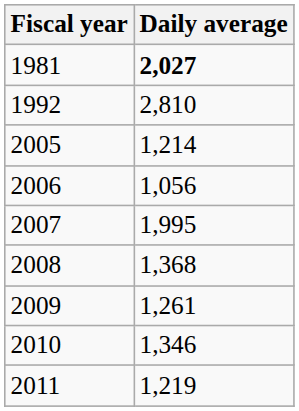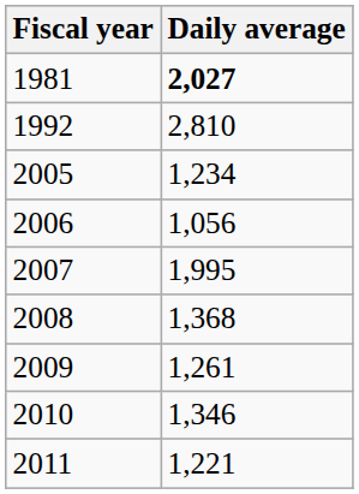 <table class="wikitable">
 <tr>
 <th>Fiscal year</th>
 <th>Daily average</th>
 </tr>
 <tr>
 <td>1981</td>
 <td><strong>2,027</strong></td>
 </tr>
 <tr>
 <td>1992</td>
 <td>2,810</td>
 </tr>
 <tr>
 <td>2005</td>
-<td>1,214</td>
+<td>1,234</td>
 </tr>
 <tr>
 <td>2006</td>
 <td>1,056</td>
 </tr>
 <tr>
 <td>2007</td>
 <td>1,995</td>
 </tr>
 <tr>
 <td>2008</td>
 <td>1,368</td>
 </tr>
 <tr>
 <td>2009</td>
 <td>1,261</td>
 </tr>
 <tr>
 <td>2010</td>
 <td>1,346</td>
 </tr>
 <tr>
 <td>2011</td>
-<td>1,219</td>
+<td>1,221</td>
 </tr>
 </table>
